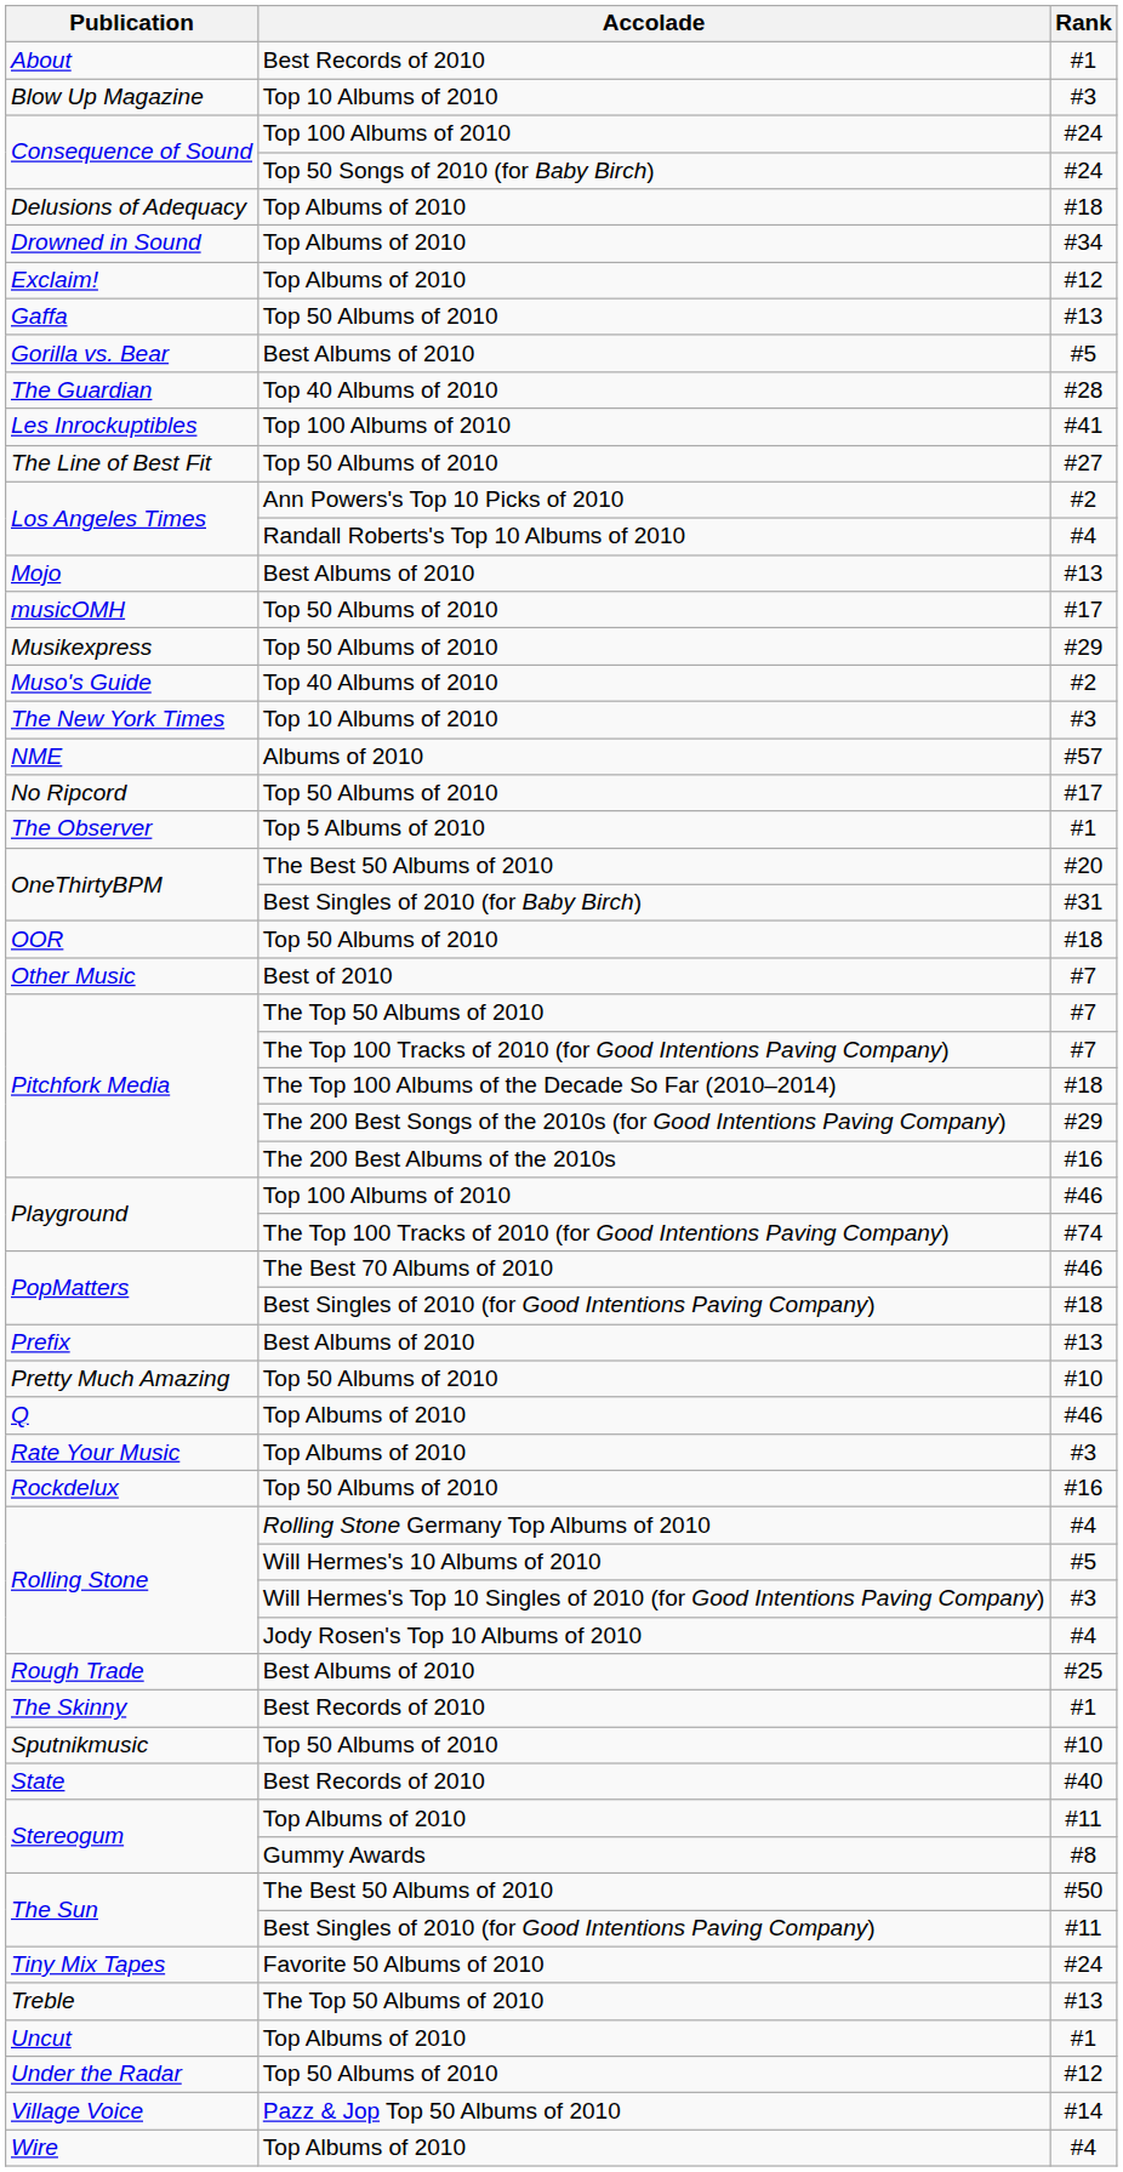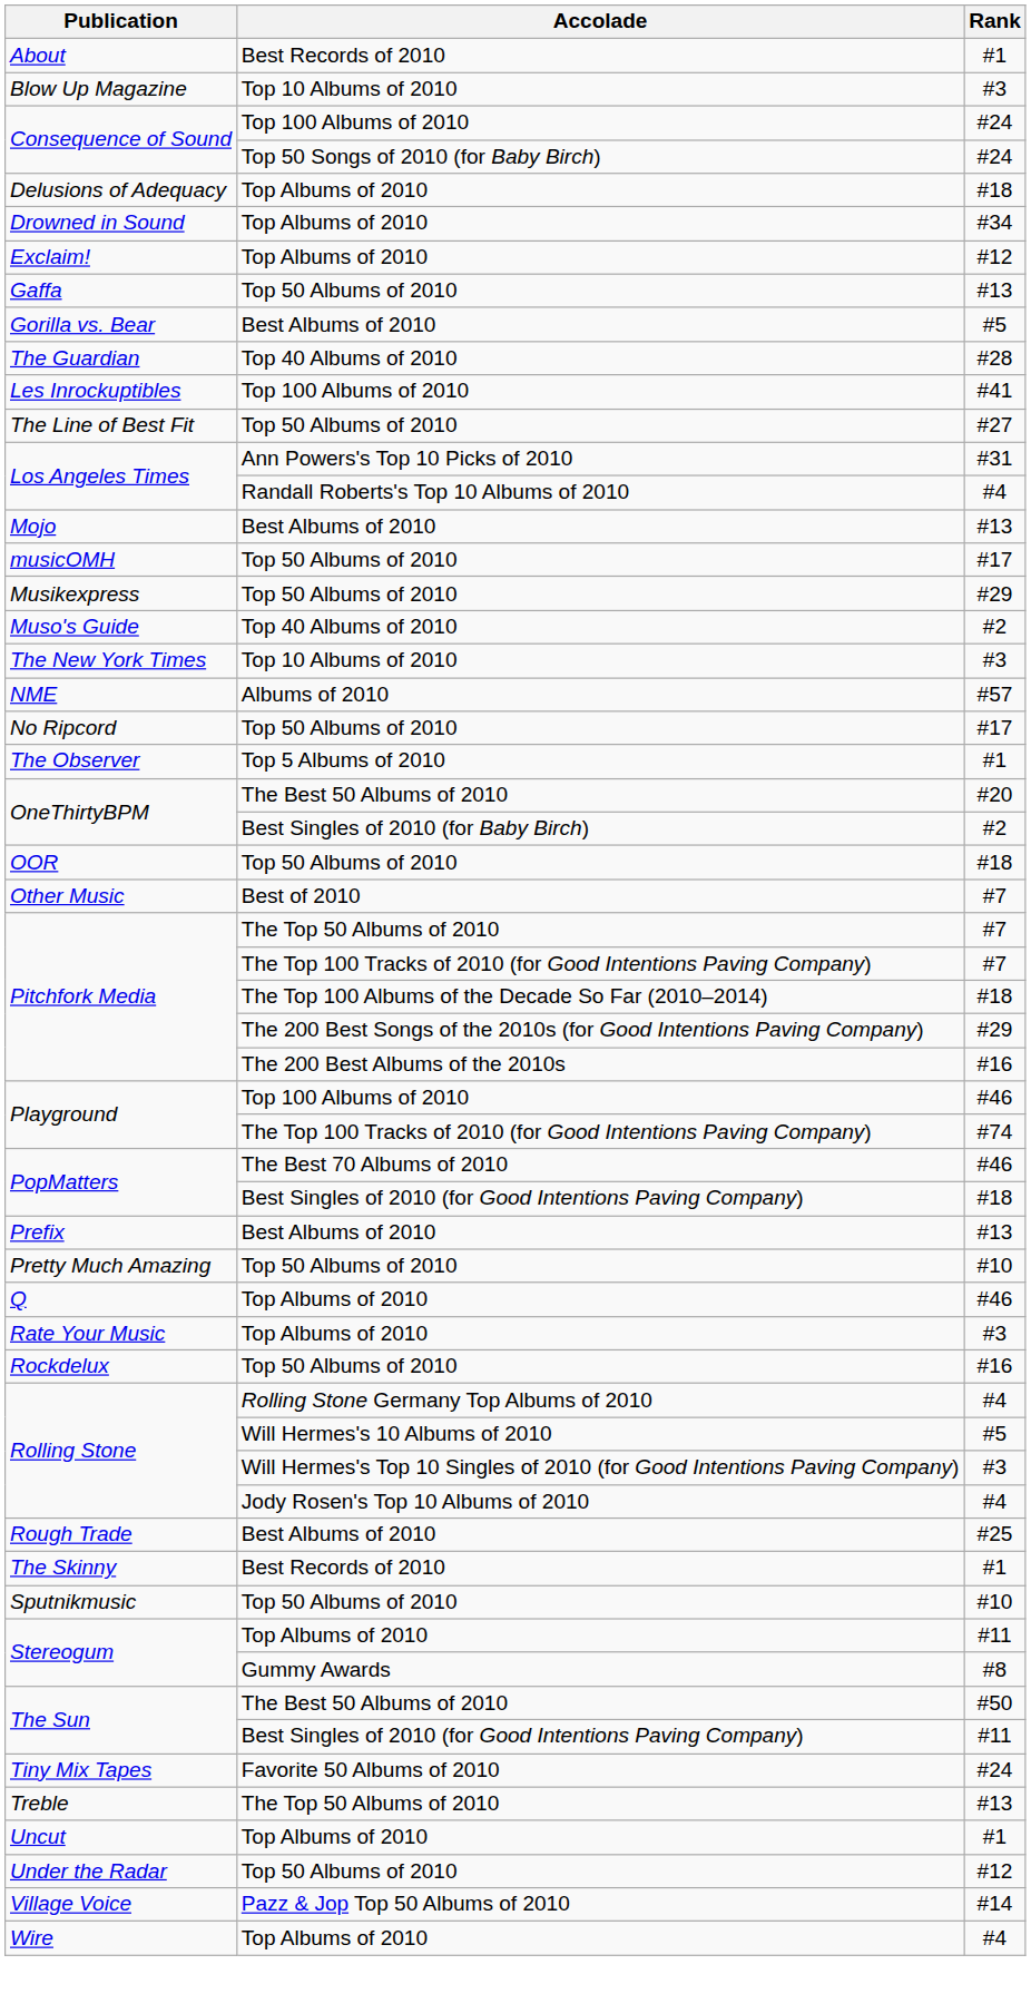 <table class="wikitable">
 <tr>
 <th>Publication</th>
 <th>Accolade</th>
 <th>Rank</th>
 </tr>
 <tr>
 <td><em><a href='#'>About</a></em></td>
 <td>Best Records of 2010</td>
 <td style="text-align:center;">#1</td>
 </tr>
 <tr>
 <td><em>Blow Up Magazine</em></td>
 <td>Top 10 Albums of 2010</td>
 <td style="text-align:center;">#3</td>
 </tr>
 <tr>
 <td rowspan=2><em><a href='#'>Consequence of Sound</a></em></td>
 <td>Top 100 Albums of 2010</td>
 <td style="text-align:center;">#24</td>
 </tr>
 <tr>
 <td>Top 50 Songs of 2010 (for <em>Baby Birch</em>)</td>
 <td style="text-align:center;">#24</td>
 </tr>
 <tr>
 <td><em>Delusions of Adequacy</em></td>
 <td>Top Albums of 2010</td>
 <td style="text-align:center;">#18</td>
 </tr>
 <tr>
 <td><em><a href='#'>Drowned in Sound</a></em></td>
 <td>Top Albums of 2010</td>
 <td style="text-align:center;">#34</td>
 </tr>
 <tr>
 <td><em><a href='#'>Exclaim!</a></em></td>
 <td>Top Albums of 2010</td>
 <td style="text-align:center;">#12</td>
 </tr>
 <tr>
 <td><em><a href='#'>Gaffa</a></em></td>
 <td>Top 50 Albums of 2010</td>
 <td style="text-align:center;">#13</td>
 </tr>
 <tr>
 <td><em><a href='#'>Gorilla vs. Bear</a></em></td>
 <td>Best Albums of 2010</td>
 <td style="text-align:center;">#5</td>
 </tr>
 <tr>
 <td><em><a href='#'>The Guardian</a></em></td>
 <td>Top 40 Albums of 2010</td>
 <td style="text-align:center;">#28</td>
 </tr>
 <tr>
 <td><em><a href='#'>Les Inrockuptibles</a></em></td>
 <td>Top 100 Albums of 2010</td>
 <td style="text-align:center;">#41</td>
 </tr>
 <tr>
 <td><em>The Line of Best Fit</em></td>
 <td>Top 50 Albums of 2010</td>
 <td style="text-align:center;">#27</td>
 </tr>
 <tr>
 <td rowspan=2><em><a href='#'>Los Angeles Times</a></em></td>
 <td>Ann Powers's Top 10 Picks of 2010</td>
-<td style="text-align:center;">#2</td>
+<td style="text-align:center;">#31</td>
 </tr>
 <tr>
 <td>Randall Roberts's Top 10 Albums of 2010</td>
 <td style="text-align:center;">#4</td>
 </tr>
 <tr>
 <td><em><a href='#'>Mojo</a></em></td>
 <td>Best Albums of 2010</td>
 <td style="text-align:center;">#13</td>
 </tr>
 <tr>
 <td><em><a href='#'>musicOMH</a></em></td>
 <td>Top 50 Albums of 2010</td>
 <td style="text-align:center;">#17</td>
 </tr>
 <tr>
 <td><em>Musikexpress</em></td>
 <td>Top 50 Albums of 2010</td>
 <td style="text-align:center;">#29</td>
 </tr>
 <tr>
 <td><em><a href='#'>Muso's Guide</a></em></td>
 <td>Top 40 Albums of 2010</td>
 <td style="text-align:center;">#2</td>
 </tr>
 <tr>
 <td><em><a href='#'>The New York Times</a></em></td>
 <td>Top 10 Albums of 2010</td>
 <td style="text-align:center;">#3</td>
 </tr>
 <tr>
 <td><em><a href='#'>NME</a></em></td>
 <td>Albums of 2010</td>
 <td style="text-align:center;">#57</td>
 </tr>
 <tr>
 <td><em>No Ripcord</em></td>
 <td>Top 50 Albums of 2010</td>
 <td style="text-align:center;">#17</td>
 </tr>
 <tr>
 <td><em><a href='#'>The Observer</a></em></td>
 <td>Top 5 Albums of 2010</td>
 <td style="text-align:center;">#1</td>
 </tr>
 <tr>
 <td rowspan=2><em>OneThirtyBPM</em></td>
 <td>The Best 50 Albums of 2010</td>
 <td style="text-align:center;">#20</td>
 </tr>
 <tr>
 <td>Best Singles of 2010 (for <em>Baby Birch</em>)</td>
-<td style="text-align:center;">#31</td>
+<td style="text-align:center;">#2</td>
 </tr>
 <tr>
 <td><em><a href='#'>OOR</a></em></td>
 <td>Top 50 Albums of 2010</td>
 <td style="text-align:center;">#18</td>
 </tr>
 <tr>
 <td><em><a href='#'>Other Music</a></em></td>
 <td>Best of 2010</td>
 <td style="text-align:center;">#7</td>
 </tr>
 <tr>
 <td rowspan=5><em><a href='#'>Pitchfork Media</a></em></td>
 <td>The Top 50 Albums of 2010</td>
 <td style="text-align:center;">#7</td>
 </tr>
 <tr>
 <td>The Top 100 Tracks of 2010 (for <em>Good Intentions Paving Company</em>)</td>
 <td style="text-align:center;">#7</td>
 </tr>
 <tr>
 <td>The Top 100 Albums of the Decade So Far (2010–2014)</td>
 <td style="text-align:center;">#18</td>
 </tr>
 <tr>
 <td>The 200 Best Songs of the 2010s (for <em>Good Intentions Paving Company</em>)</td>
 <td style="text-align:center;">#29</td>
 </tr>
 <tr>
 <td>The 200 Best Albums of the 2010s</td>
 <td style="text-align:center;">#16</td>
 </tr>
 <tr>
 <td rowspan=2><em>Playground</em></td>
 <td>Top 100 Albums of 2010</td>
 <td style="text-align:center;">#46</td>
 </tr>
 <tr>
 <td>The Top 100 Tracks of 2010 (for <em>Good Intentions Paving Company</em>)</td>
 <td style="text-align:center;">#74</td>
 </tr>
 <tr>
 <td rowspan=2><em><a href='#'>PopMatters</a></em></td>
 <td>The Best 70 Albums of 2010</td>
 <td style="text-align:center;">#46</td>
 </tr>
 <tr>
 <td>Best Singles of 2010 (for <em>Good Intentions Paving Company</em>)</td>
 <td style="text-align:center;">#18</td>
 </tr>
 <tr>
 <td><em><a href='#'>Prefix</a></em></td>
 <td>Best Albums of 2010</td>
 <td style="text-align:center;">#13</td>
 </tr>
 <tr>
 <td><em>Pretty Much Amazing</em></td>
 <td>Top 50 Albums of 2010</td>
 <td style="text-align:center;">#10</td>
 </tr>
 <tr>
 <td><em><a href='#'>Q</a></em></td>
 <td>Top Albums of 2010</td>
 <td style="text-align:center;">#46</td>
 </tr>
 <tr>
 <td><em><a href='#'>Rate Your Music</a></em></td>
 <td>Top Albums of 2010</td>
 <td style="text-align:center;">#3</td>
 </tr>
 <tr>
 <td><em><a href='#'>Rockdelux</a></em></td>
 <td>Top 50 Albums of 2010</td>
 <td style="text-align:center;">#16</td>
 </tr>
 <tr>
 <td rowspan=4><em><a href='#'>Rolling Stone</a></em></td>
 <td><em>Rolling Stone</em> Germany Top Albums of 2010</td>
 <td style="text-align:center;">#4</td>
 </tr>
 <tr>
 <td>Will Hermes's 10 Albums of 2010</td>
 <td style="text-align:center;">#5</td>
 </tr>
 <tr>
 <td>Will Hermes's Top 10 Singles of 2010 (for <em>Good Intentions Paving Company</em>)</td>
 <td style="text-align:center;">#3</td>
 </tr>
 <tr>
 <td>Jody Rosen's Top 10 Albums of 2010</td>
 <td style="text-align:center;">#4</td>
 </tr>
 <tr>
 <td><em><a href='#'>Rough Trade</a></em></td>
 <td>Best Albums of 2010</td>
 <td style="text-align:center;">#25</td>
 </tr>
 <tr>
 <td><em><a href='#'>The Skinny</a></em></td>
 <td>Best Records of 2010</td>
 <td style="text-align:center;">#1</td>
 </tr>
 <tr>
 <td><em>Sputnikmusic</em></td>
 <td>Top 50 Albums of 2010</td>
 <td style="text-align:center;">#10</td>
 </tr>
 <tr>
-<td><em><a href='#'>State</a></em></td>
-<td>Best Records of 2010</td>
-<td style="text-align:center;">#40</td>
-</tr>
-<tr>
 <td rowspan=2><em><a href='#'>Stereogum</a></em></td>
 <td>Top Albums of 2010</td>
 <td style="text-align:center;">#11</td>
 </tr>
 <tr>
 <td>Gummy Awards</td>
 <td style="text-align:center;">#8</td>
 </tr>
 <tr>
 <td rowspan=2><em><a href='#'>The Sun</a></em></td>
 <td>The Best 50 Albums of 2010</td>
 <td style="text-align:center;">#50</td>
 </tr>
 <tr>
 <td>Best Singles of 2010 (for <em>Good Intentions Paving Company</em>)</td>
 <td style="text-align:center;">#11</td>
 </tr>
 <tr>
 <td><em><a href='#'>Tiny Mix Tapes</a></em></td>
 <td>Favorite 50 Albums of 2010</td>
 <td style="text-align:center;">#24</td>
 </tr>
 <tr>
 <td><em>Treble</em></td>
 <td>The Top 50 Albums of 2010</td>
 <td style="text-align:center;">#13</td>
 </tr>
 <tr>
 <td><em><a href='#'>Uncut</a></em></td>
 <td>Top Albums of 2010</td>
 <td style="text-align:center;">#1</td>
 </tr>
 <tr>
 <td><em><a href='#'>Under the Radar</a></em></td>
 <td>Top 50 Albums of 2010</td>
 <td style="text-align:center;">#12</td>
 </tr>
 <tr>
 <td><em><a href='#'>Village Voice</a></em></td>
 <td><a href='#'>Pazz & Jop</a> Top 50 Albums of 2010</td>
 <td style="text-align:center;">#14</td>
 </tr>
 <tr>
 <td><em><a href='#'>Wire</a></em></td>
 <td>Top Albums of 2010</td>
 <td style="text-align:center;">#4</td>
 </tr>
 </table>
